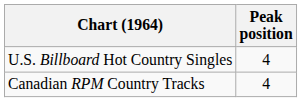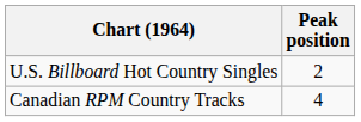 <table class="wikitable sortable">
 <tr>
 <th align="left">Chart (1964)</th>
 <th align="center">Peak<br>position</th>
 </tr>
 <tr>
 <td align="left">U.S. <em>Billboard</em> Hot Country Singles</td>
-<td align="center">4</td>
+<td align="center">2</td>
 </tr>
 <tr>
 <td align="left">Canadian <em>RPM</em> Country Tracks</td>
 <td align="center">4</td>
 </tr>
 </table>
